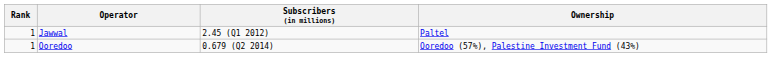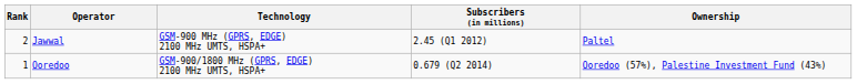 <table class="wikitable">
 <tr>
 <th style="width:3%;">Rank</th>
 <th style="width:15%;">Operator</th>
+<th style="width:30%;">Technology</th>
 <th style="width:20%;">Subscribers<br><small>(in millions)</small></th>
 <th style="width:32%;">Ownership</th>
 </tr>
 <tr>
-<td align=right>1</td>
+<td align=right>2</td>
 <td><a href='#'>Jawwal</a></td>
+<td><a href='#'>GSM</a>-900 MHz (<a href='#'>GPRS</a>, <a href='#'>EDGE</a>)<br>2100 MHz UMTS, HSPA+</td>
 <td>2.45 (Q1 2012)</td>
 <td><a href='#'>Paltel</a></td>
 </tr>
 <tr>
 <td align=right>1</td>
 <td><a href='#'>Ooredoo</a></td>
+<td><a href='#'>GSM</a>-900/1800 MHz (<a href='#'>GPRS</a>, <a href='#'>EDGE</a>)<br>2100 MHz UMTS, HSPA+</td>
 <td>0.679 (Q2 2014)</td>
 <td><a href='#'>Ooredoo</a> (57%), <a href='#'>Palestine Investment Fund</a> (43%)</td>
 </tr>
 </table>
